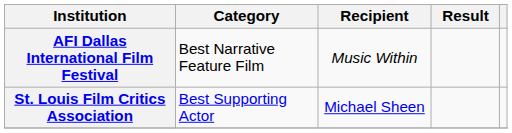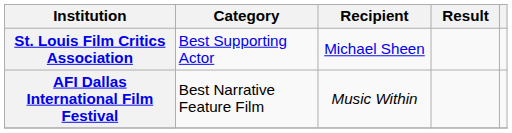 <table class="wikitable unsortable plainrowheaders" style="width:60%;">
 <tr>
 <th style="width:30%;">Institution</th>
 <th style="width:25%;">Category</th>
 <th style="width:20%;">Recipient</th>
 <th style="width:12%;">Result</th>
 <th style="width:1%;"></th>
 </tr>
 <tr>
+<th scope="row" style="text-align:center;"><a href='#'>St. Louis Film Critics Association</a></th>
+<td><a href='#'>Best Supporting Actor</a></td>
+<td style="text-align:center;"><a href='#'>Michael Sheen</a></td>
+<td></td>
+<td style="text-align:center;"></td>
+</tr>
+<tr>
 <th scope="row" style="text-align:center;"><a href='#'>AFI Dallas International Film Festival</a></th>
 <td>Best Narrative Feature Film</td>
 <td style="text-align:center;"><em>Music Within</em></td>
 <td></td>
 <td style="text-align:center;"></td>
 </tr>
 <tr>
-<th scope="row" style="text-align:center;"><a href='#'>St. Louis Film Critics Association</a></th>
-<td><a href='#'>Best Supporting Actor</a></td>
-<td style="text-align:center;"><a href='#'>Michael Sheen</a></td>
-<td></td>
-<td style="text-align:center;"></td>
-</tr>
-<tr>
 </tr>
 </table>
